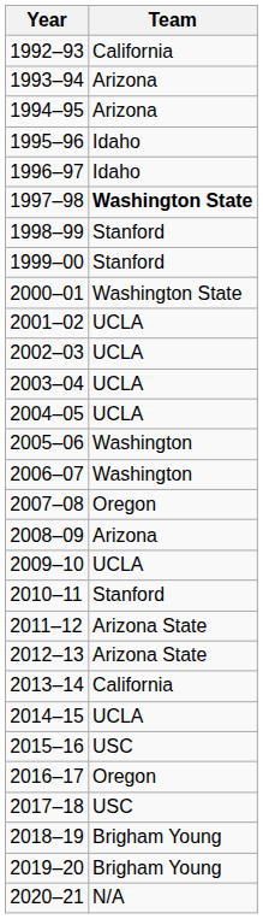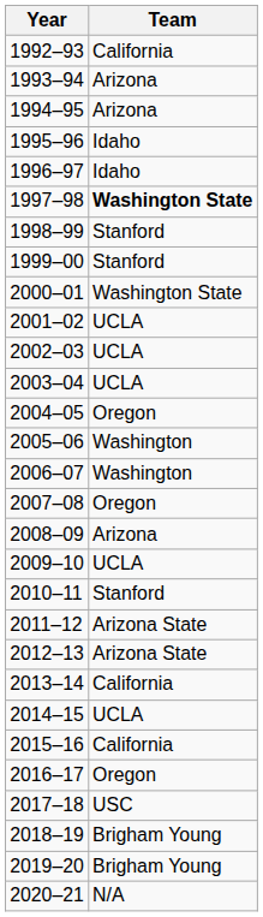 <table class="wikitable">
 <tr>
 <th>Year</th>
 <th>Team</th>
 </tr>
 <tr>
 <td>1992–93</td>
 <td>California</td>
 </tr>
 <tr>
 <td>1993–94</td>
 <td>Arizona</td>
 </tr>
 <tr>
 <td>1994–95</td>
 <td>Arizona</td>
 </tr>
 <tr>
 <td>1995–96</td>
 <td>Idaho</td>
 </tr>
 <tr>
 <td>1996–97</td>
 <td>Idaho</td>
 </tr>
 <tr>
 <td>1997–98</td>
 <td><strong>Washington State</strong></td>
 </tr>
 <tr>
 <td>1998–99</td>
 <td>Stanford</td>
 </tr>
 <tr>
 <td>1999–00</td>
 <td>Stanford</td>
 </tr>
 <tr>
 <td>2000–01</td>
 <td>Washington State</td>
 </tr>
 <tr>
 <td>2001–02</td>
 <td>UCLA</td>
 </tr>
 <tr>
 <td>2002–03</td>
 <td>UCLA</td>
 </tr>
 <tr>
 <td>2003–04</td>
 <td>UCLA</td>
 </tr>
 <tr>
 <td>2004–05</td>
-<td>UCLA</td>
+<td>Oregon</td>
 </tr>
 <tr>
 <td>2005–06</td>
 <td>Washington</td>
 </tr>
 <tr>
 <td>2006–07</td>
 <td>Washington</td>
 </tr>
 <tr>
 <td>2007–08</td>
 <td>Oregon</td>
 </tr>
 <tr>
 <td>2008–09</td>
 <td>Arizona</td>
 </tr>
 <tr>
 <td>2009–10</td>
 <td>UCLA</td>
 </tr>
 <tr>
 <td>2010–11</td>
 <td>Stanford</td>
 </tr>
 <tr>
 <td>2011–12</td>
 <td>Arizona State</td>
 </tr>
 <tr>
 <td>2012–13</td>
 <td>Arizona State</td>
 </tr>
 <tr>
 <td>2013–14</td>
 <td>California</td>
 </tr>
 <tr>
 <td>2014–15</td>
 <td>UCLA</td>
 </tr>
 <tr>
 <td>2015–16</td>
-<td>USC</td>
+<td>California</td>
 </tr>
 <tr>
 <td>2016–17</td>
 <td>Oregon</td>
 </tr>
 <tr>
 <td>2017–18</td>
 <td>USC</td>
 </tr>
 <tr>
 <td>2018–19</td>
 <td>Brigham Young</td>
 </tr>
 <tr>
 <td>2019–20</td>
 <td>Brigham Young</td>
 </tr>
 <tr>
 <td>2020–21</td>
 <td>N/A</td>
 </tr>
 </table>
